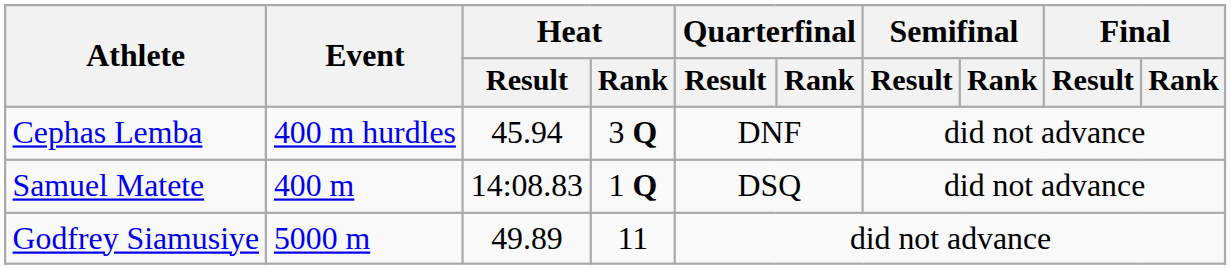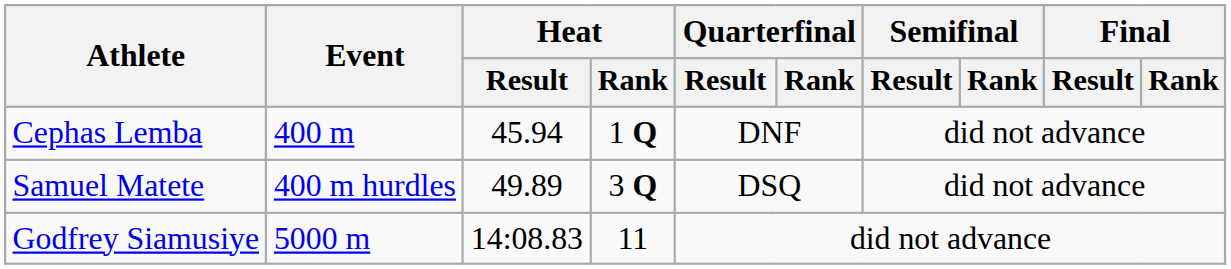 <table class="wikitable" style="font-size:90%">
 <tr>
 <th rowspan="2">Athlete</th>
 <th rowspan="2">Event</th>
 <th colspan="2">Heat</th>
 <th colspan="2">Quarterfinal</th>
 <th colspan="2">Semifinal</th>
 <th colspan="2">Final</th>
 </tr>
 <tr style="font-size:95%">
 <th>Result</th>
 <th>Rank</th>
 <th>Result</th>
 <th>Rank</th>
 <th>Result</th>
 <th>Rank</th>
 <th>Result</th>
 <th>Rank</th>
 </tr>
 <tr align=center>
 <td align=left><a href='#'>Cephas Lemba</a></td>
-<td align=left><a href='#'>400 m hurdles</a></td>
+<td align=left><a href='#'>400 m</a></td>
 <td>45.94</td>
-<td>3 <strong>Q</strong></td>
+<td>1 <strong>Q</strong></td>
 <td colspan=2>DNF</td>
 <td colspan=4>did not advance</td>
 </tr>
 <tr align=center>
 <td align=left><a href='#'>Samuel Matete</a></td>
-<td align=left><a href='#'>400 m</a></td>
-<td>14:08.83</td>
-<td>1 <strong>Q</strong></td>
+<td align=left><a href='#'>400 m hurdles</a></td>
+<td>49.89</td>
+<td>3 <strong>Q</strong></td>
 <td colspan=2>DSQ</td>
 <td colspan=4>did not advance</td>
 </tr>
 <tr align=center>
 <td align=left><a href='#'>Godfrey Siamusiye</a></td>
 <td align=left><a href='#'>5000 m</a></td>
-<td>49.89</td>
+<td>14:08.83</td>
 <td>11</td>
 <td colspan=6>did not advance</td>
 </tr>
 </table>
